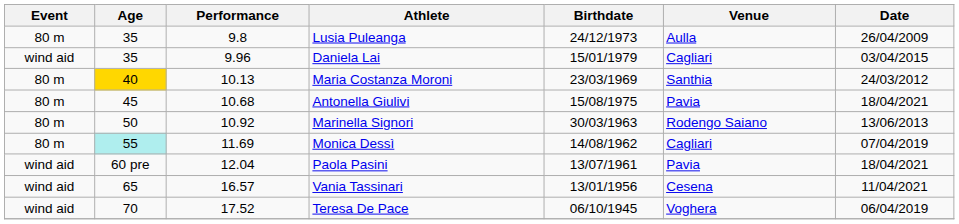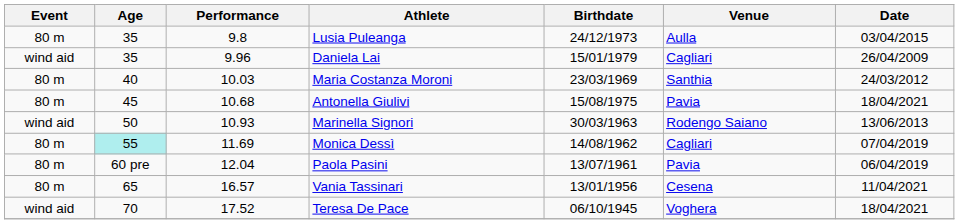 <table class="wikitable" width=80% style="font-size:90%; text-align:center">
 <tr>
 <th>Event</th>
 <th>Age</th>
 <th>Performance</th>
 <th>Athlete</th>
 <th>Birthdate</th>
 <th>Venue</th>
 <th>Date</th>
 </tr>
 <tr>
 <td>80 m</td>
 <td>35</td>
 <td>9.8 </td>
 <td align=left><a href='#'>Lusia Puleanga</a></td>
 <td>24/12/1973</td>
 <td align=left><a href='#'>Aulla</a></td>
-<td>26/04/2009</td>
+<td>03/04/2015</td>
 </tr>
 <tr>
 <td>wind aid</td>
 <td>35</td>
 <td>9.96 </td>
 <td align=left><a href='#'>Daniela Lai</a></td>
 <td>15/01/1979</td>
 <td align=left><a href='#'>Cagliari</a></td>
-<td>03/04/2015</td>
+<td>26/04/2009</td>
 </tr>
 <tr>
 <td>80 m</td>
-<td style="background: gold;">40</td>
-<td>10.13</td>
+<td>40</td>
+<td>10.03</td>
 <td align=left><a href='#'>Maria Costanza Moroni</a></td>
 <td>23/03/1969</td>
 <td align=left><a href='#'>Santhia</a></td>
 <td>24/03/2012</td>
 </tr>
 <tr>
 <td>80 m</td>
 <td>45</td>
 <td>10.68 </td>
 <td align=left><a href='#'>Antonella Giulivi</a></td>
 <td>15/08/1975</td>
 <td align=left><a href='#'>Pavia</a></td>
 <td>18/04/2021</td>
 </tr>
 <tr>
-<td>80 m</td>
+<td>wind aid</td>
 <td>50</td>
-<td>10.92 </td>
+<td>10.93 </td>
 <td align=left><a href='#'>Marinella Signori</a></td>
 <td>30/03/1963</td>
 <td align=left><a href='#'>Rodengo Saiano</a></td>
 <td>13/06/2013</td>
 </tr>
 <tr>
 <td>80 m</td>
 <td style="background: paleturquoise;">55</td>
 <td>11.69 </td>
 <td align=left><a href='#'>Monica Dessì</a></td>
 <td>14/08/1962</td>
 <td align=left><a href='#'>Cagliari</a></td>
 <td>07/04/2019</td>
 </tr>
 <tr>
-<td>wind aid</td>
+<td>80 m</td>
 <td>60 pre</td>
 <td>12.04 </td>
 <td align=left><a href='#'>Paola Pasini</a></td>
 <td>13/07/1961</td>
 <td align=left><a href='#'>Pavia</a></td>
-<td>18/04/2021</td>
+<td>06/04/2019</td>
 </tr>
 <tr>
-<td>wind aid</td>
+<td>80 m</td>
 <td>65</td>
 <td>16.57 </td>
 <td align=left><a href='#'>Vania Tassinari</a></td>
 <td>13/01/1956</td>
 <td align=left><a href='#'>Cesena</a></td>
 <td>11/04/2021</td>
 </tr>
 <tr>
 <td>wind aid</td>
 <td>70</td>
 <td>17.52</td>
 <td align=left><a href='#'>Teresa De Pace</a></td>
 <td>06/10/1945</td>
 <td align=left><a href='#'>Voghera</a></td>
-<td>06/04/2019</td>
+<td>18/04/2021</td>
 </tr>
 <tr>
 </tr>
 </table>
